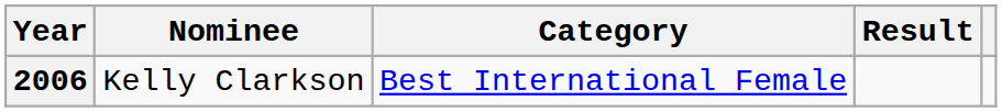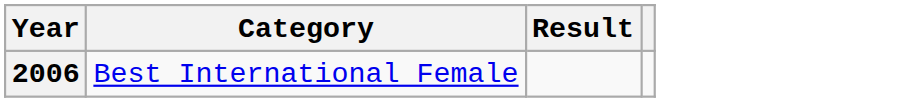 <table class="wikitable plainrowheaders">
 <tr>
 <th>Year</th>
-<th>Nominee</th>
 <th>Category</th>
 <th>Result</th>
 <th></th>
 </tr>
 <tr>
 <th scope="row">2006</th>
-<td>Kelly Clarkson</td>
 <td><a href='#'>Best International Female</a></td>
 <td></td>
 <td align="center"></td>
 </tr>
 </table>
